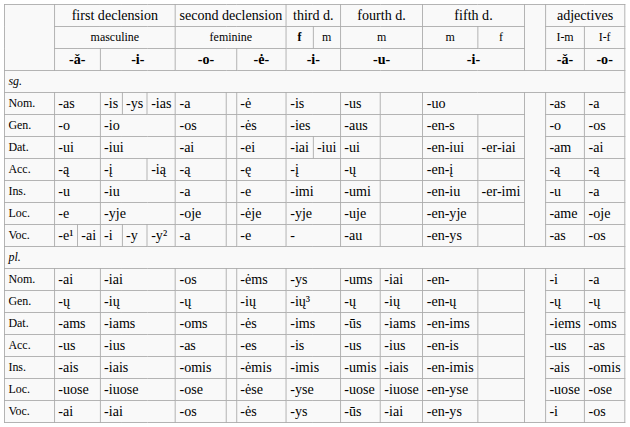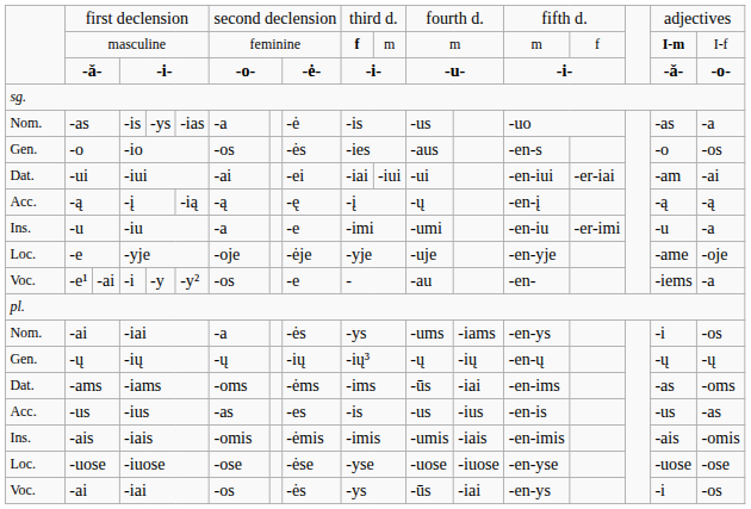 <table border="2" cellspacing="0" cellpadding="4" style="margin: 1em 1em 1em 0; line-height: 1.0em; border-collapse: collapse; text-align: left; background: #F9F9F9; border: 1px #aaa solid;">
 <tr style="text-align: center;">
 <td rowspan="3"></td>
 <td colspan="5">first declension</td>
 <td colspan="3">second declension</td>
 <td colspan="2">third d.</td>
 <td colspan="2">fourth d.</td>
 <td colspan="2">fifth d.</td>
 <td rowspan="3"></td>
 <td colspan="2">adjectives</td>
 </tr>
 <tr style="text-align: center; font-size: 85%;">
 <td colspan="5">masculine</td>
 <td colspan="3">feminine</td>
 <td><strong>f</strong></td>
 <td>m</td>
 <td colspan="2">m</td>
 <td>m</td>
 <td>f</td>
-<td>I-m</td>
+<td><strong>I-m</strong></td>
 <td>I-f</td>
 </tr>
 <tr style="text-align: center;">
 <td colspan="2"><strong>-ǎ-</strong></td>
 <td colspan="3"><strong>-i-</strong></td>
 <td colspan="2"><strong>-o-</strong></td>
 <td><strong>-ė-</strong></td>
 <td colspan="2"><strong>-i-</strong></td>
 <td colspan="2"><strong>-u-</strong></td>
 <td colspan="2"><strong>-i-</strong></td>
 <td><strong>-ǎ-</strong></td>
 <td><strong>-o-</strong></td>
 </tr>
 <tr style="text-align: left; font-size: 85%;">
 <td colspan="23"><em>sg.</em></td>
 </tr>
 <tr>
 <td style="font-size: 85%;">Nom.     </td>
 <td colspan="2">-as</td>
 <td>-is</td>
 <td>-ys</td>
 <td>-ias</td>
 <td>-a</td>
 <td></td>
 <td>-ė</td>
 <td colspan="2">-is</td>
 <td>-us</td>
 <td></td>
 <td colspan="2">-uo</td>
 <td width=15 rowspan="7"></td>
 <td>-as</td>
 <td>-a</td>
 </tr>
 <tr>
 <td style="font-size: 85%;">Gen.</td>
 <td colspan="2">-o</td>
 <td colspan="3">-io</td>
 <td>-os</td>
 <td></td>
 <td>-ės</td>
 <td colspan="2">-ies</td>
 <td>-aus</td>
 <td></td>
 <td>-en-s</td>
 <td></td>
 <td>-o</td>
 <td>-os</td>
 </tr>
 <tr>
 <td style="font-size: 85%;">Dat.</td>
 <td colspan="2">-ui</td>
 <td colspan="3">-iui</td>
 <td>-ai</td>
 <td></td>
 <td>-ei</td>
 <td>-iai</td>
 <td>-iui</td>
 <td>-ui</td>
 <td></td>
 <td>-en-iui</td>
 <td>-er-iai</td>
 <td>-am</td>
 <td>-ai</td>
 </tr>
 <tr>
 <td style="font-size: 85%;">Acc.</td>
 <td colspan="2">-ą</td>
 <td colspan="2">-į</td>
 <td>-ią</td>
 <td>-ą</td>
 <td></td>
 <td>-ę</td>
 <td colspan="2">-į</td>
 <td>-ų</td>
 <td></td>
 <td>-en-į</td>
 <td></td>
 <td>-ą</td>
 <td>-ą</td>
 </tr>
 <tr>
 <td style="font-size: 85%;">Ins.</td>
 <td colspan="2">-u</td>
 <td colspan="3">-iu</td>
 <td>-a</td>
 <td></td>
 <td>-e</td>
 <td colspan="2">-imi</td>
 <td>-umi</td>
 <td></td>
 <td>-en-iu</td>
 <td>-er-imi</td>
 <td>-u</td>
 <td>-a</td>
 </tr>
 <tr>
 <td style="font-size: 85%;">Loc.</td>
 <td colspan="2">-e</td>
 <td colspan="3">-yje</td>
 <td>-oje</td>
 <td></td>
 <td>-ėje</td>
 <td colspan="2">-yje</td>
 <td>-uje</td>
 <td></td>
 <td>-en-yje</td>
 <td></td>
 <td>-ame</td>
 <td>-oje</td>
 </tr>
 <tr valign="top">
 <td style="font-size: 85%;">Voc.</td>
 <td>-e¹</td>
 <td>-ai</td>
 <td>-i</td>
 <td>-y</td>
 <td>-y²</td>
-<td>-a</td>
+<td>-os</td>
 <td></td>
 <td>-e</td>
 <td colspan="2">-</td>
 <td>-au</td>
 <td></td>
-<td>-en-ys</td>
+<td>-en-</td>
 <td></td>
-<td>-as</td>
-<td>-os</td>
+<td>-iems</td>
+<td>-a</td>
 </tr>
 <tr style="text-align: left; font-size: 85%;">
 <td colspan="23"><em>pl.</em></td>
 </tr>
 <tr>
 <td style="font-size: 85%;">Nom.</td>
 <td colspan="2">-ai</td>
 <td colspan="3">-iai</td>
-<td>-os</td>
+<td>-a</td>
 <td></td>
-<td>-ėms</td>
+<td>-ės</td>
 <td colspan="2">-ys</td>
 <td>-ums</td>
-<td>-iai</td>
-<td>-en-</td>
+<td>-iams</td>
+<td>-en-ys</td>
 <td></td>
 <td rowspan="7"></td>
 <td>-i</td>
-<td>-a</td>
+<td>-os</td>
 </tr>
 <tr>
 <td style="font-size: 85%;">Gen.</td>
 <td colspan="2">-ų</td>
 <td colspan="3">-ių</td>
 <td>-ų</td>
 <td></td>
 <td>-ių</td>
 <td colspan="2">-ių³</td>
 <td>-ų</td>
 <td>-ių</td>
 <td>-en-ų</td>
 <td></td>
 <td>-ų</td>
 <td>-ų</td>
 </tr>
 <tr>
 <td style="font-size: 85%;">Dat.</td>
 <td colspan="2">-ams</td>
 <td colspan="3">-iams</td>
 <td>-oms</td>
 <td></td>
-<td>-ės</td>
+<td>-ėms</td>
 <td colspan="2">-ims</td>
 <td>-ūs</td>
-<td>-iams</td>
+<td>-iai</td>
 <td>-en-ims</td>
 <td></td>
-<td>-iems</td>
+<td>-as</td>
 <td>-oms</td>
 </tr>
 <tr>
 <td style="font-size: 85%;">Acc.</td>
 <td colspan="2">-us</td>
 <td colspan="3">-ius</td>
 <td>-as</td>
 <td></td>
 <td>-es</td>
 <td colspan="2">-is</td>
 <td>-us</td>
 <td>-ius</td>
 <td>-en-is</td>
 <td></td>
 <td>-us</td>
 <td>-as</td>
 </tr>
 <tr>
 <td style="font-size: 85%;">Ins.</td>
 <td colspan="2">-ais</td>
 <td colspan="3">-iais</td>
 <td>-omis</td>
 <td></td>
 <td>-ėmis</td>
 <td colspan="2">-imis</td>
 <td>-umis</td>
 <td>-iais</td>
 <td>-en-imis</td>
 <td></td>
 <td>-ais</td>
 <td>-omis</td>
 </tr>
 <tr>
 <td style="font-size: 85%;">Loc.</td>
 <td colspan="2">-uose</td>
 <td colspan="3">-iuose</td>
 <td>-ose</td>
 <td></td>
 <td>-ėse</td>
 <td colspan="2">-yse</td>
 <td>-uose</td>
 <td>-iuose</td>
 <td>-en-yse</td>
 <td></td>
 <td>-uose</td>
 <td>-ose</td>
 </tr>
 <tr>
 <td style="font-size: 85%;">Voc.</td>
 <td colspan="2">-ai</td>
 <td colspan="3">-iai</td>
 <td>-os</td>
 <td></td>
 <td>-ės</td>
 <td colspan="2">-ys</td>
 <td>-ūs</td>
 <td>-iai</td>
 <td>-en-ys</td>
 <td></td>
 <td>-i</td>
 <td>-os</td>
 </tr>
 </table>
